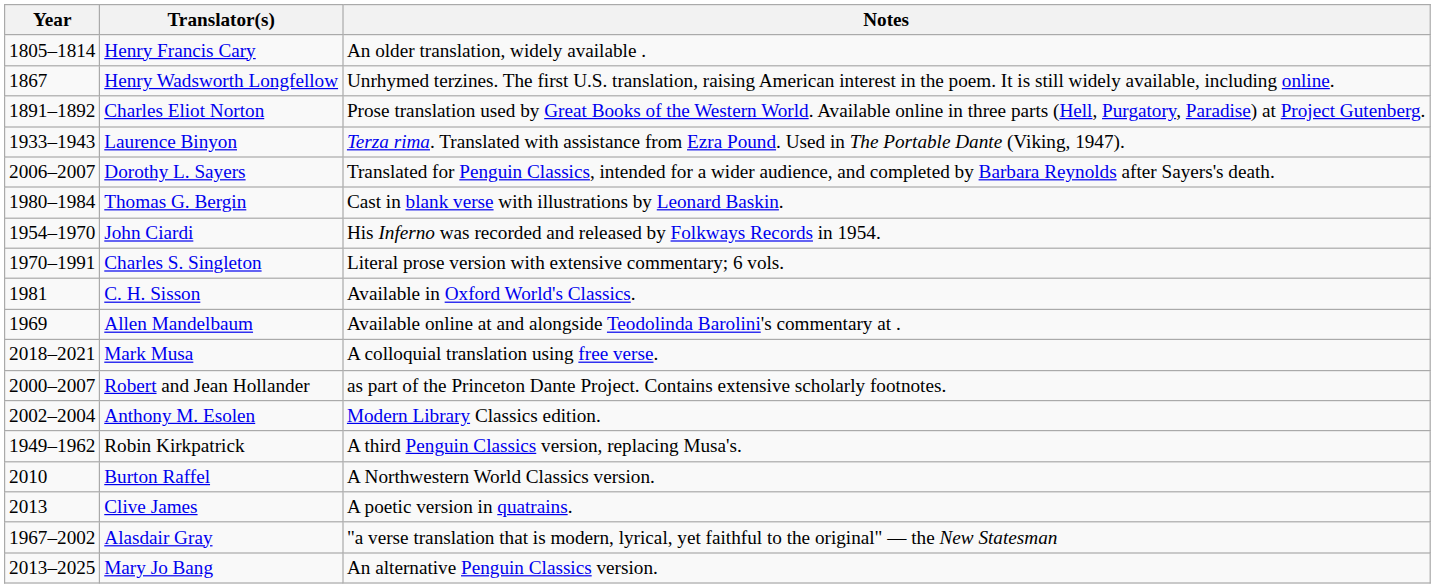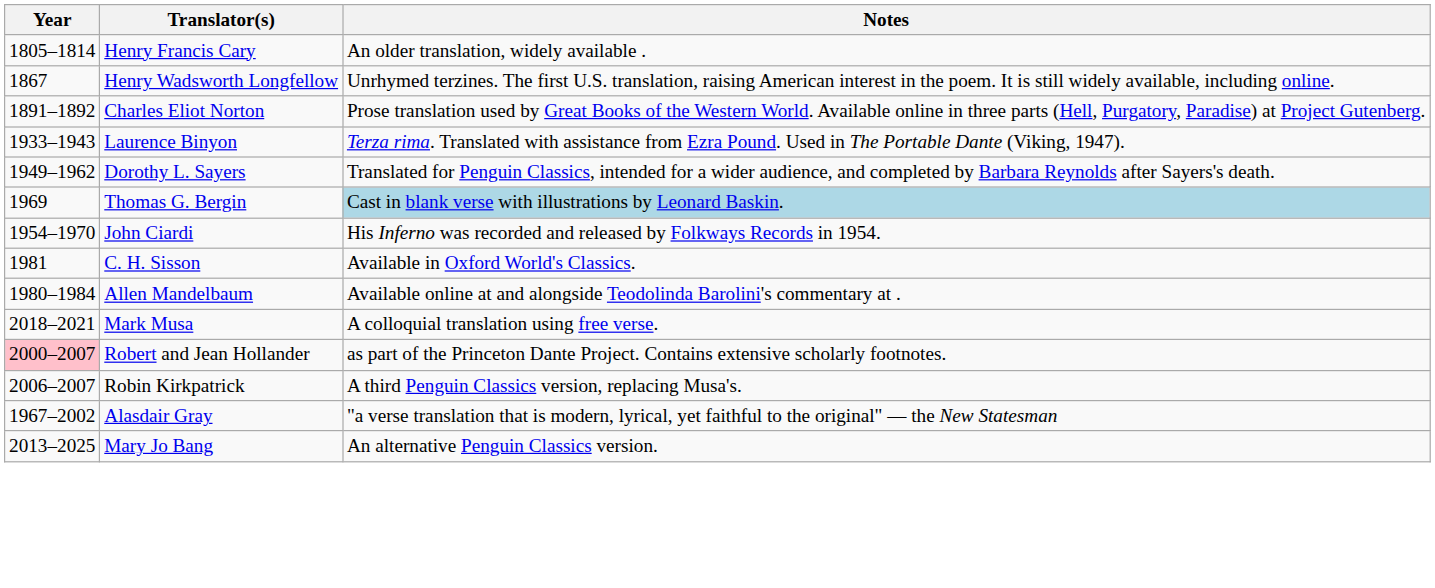 <table class="wikitable">
 <tr>
 <th>Year</th>
 <th>Translator(s)</th>
 <th>Notes</th>
 </tr>
 <tr>
 <td>1805–1814</td>
 <td><a href='#'>Henry Francis Cary</a></td>
 <td>An older translation, widely available .</td>
 </tr>
 <tr>
 <td>1867</td>
 <td><a href='#'>Henry Wadsworth Longfellow</a></td>
 <td>Unrhymed terzines. The first U.S. translation, raising American interest in the poem. It is still widely available, including <a href='#'>online</a>.</td>
 </tr>
 <tr>
 <td>1891–1892</td>
 <td><a href='#'>Charles Eliot Norton</a></td>
 <td>Prose translation used by <a href='#'>Great Books of the Western World</a>. Available online in three parts (<a href='#'>Hell</a>, <a href='#'>Purgatory</a>, <a href='#'>Paradise</a>) at <a href='#'>Project Gutenberg</a>.</td>
 </tr>
 <tr>
 <td>1933–1943</td>
 <td><a href='#'>Laurence Binyon</a></td>
 <td><em><a href='#'>Terza rima</a></em>. Translated with assistance from <a href='#'>Ezra Pound</a>. Used in <em>The Portable Dante</em> (Viking, 1947).</td>
 </tr>
 <tr>
-<td>2006–2007</td>
+<td>1949–1962</td>
 <td><a href='#'>Dorothy L. Sayers</a></td>
 <td>Translated for <a href='#'>Penguin Classics</a>, intended for a wider audience, and completed by <a href='#'>Barbara Reynolds</a> after Sayers's death.</td>
 </tr>
 <tr>
-<td>1980–1984</td>
+<td>1969</td>
 <td><a href='#'>Thomas G. Bergin</a></td>
-<td>Cast in <a href='#'>blank verse</a> with illustrations by <a href='#'>Leonard Baskin</a>.</td>
+<td style="background: lightblue;">Cast in <a href='#'>blank verse</a> with illustrations by <a href='#'>Leonard Baskin</a>.</td>
 </tr>
 <tr>
 <td>1954–1970</td>
 <td><a href='#'>John Ciardi</a></td>
 <td>His <em>Inferno</em> was recorded and released by <a href='#'>Folkways Records</a> in 1954.</td>
 </tr>
 <tr>
-<td>1970–1991</td>
-<td><a href='#'>Charles S. Singleton</a></td>
-<td>Literal prose version with extensive commentary; 6 vols.</td>
-</tr>
-<tr>
 <td>1981</td>
 <td><a href='#'>C. H. Sisson</a></td>
 <td>Available in <a href='#'>Oxford World's Classics</a>.</td>
 </tr>
 <tr>
-<td>1969</td>
+<td>1980–1984</td>
 <td><a href='#'>Allen Mandelbaum</a></td>
 <td>Available online at  and alongside <a href='#'>Teodolinda Barolini</a>'s commentary at .</td>
 </tr>
 <tr>
 <td>2018–2021</td>
 <td><a href='#'>Mark Musa</a></td>
 <td>A colloquial translation using <a href='#'>free verse</a>.</td>
 </tr>
 <tr>
-<td>2000–2007</td>
+<td style="background: pink;">2000–2007</td>
 <td><a href='#'>Robert</a> and Jean Hollander</td>
 <td> as part of the Princeton Dante Project. Contains extensive scholarly footnotes.</td>
 </tr>
 <tr>
-<td>2002–2004</td>
-<td><a href='#'>Anthony M. Esolen</a></td>
-<td><a href='#'>Modern Library</a> Classics edition.</td>
-</tr>
-<tr>
-<td>1949–1962</td>
+<td>2006–2007</td>
 <td>Robin Kirkpatrick</td>
 <td>A third <a href='#'>Penguin Classics</a> version, replacing Musa's.</td>
-</tr>
-<tr>
-<td>2010</td>
-<td><a href='#'>Burton Raffel</a></td>
-<td>A Northwestern World Classics version.</td>
-</tr>
-<tr>
-<td>2013</td>
-<td><a href='#'>Clive James</a></td>
-<td>A poetic version in <a href='#'>quatrains</a>.</td>
 </tr>
 <tr>
 <td>1967–2002</td>
 <td><a href='#'>Alasdair Gray</a></td>
 <td>"a verse translation that is modern, lyrical, yet faithful to the original" — the <em>New Statesman</em></td>
 </tr>
 <tr>
 <td>2013–2025</td>
 <td><a href='#'>Mary Jo Bang</a></td>
 <td>An alternative <a href='#'>Penguin Classics</a> version.</td>
 </tr>
 </table>
